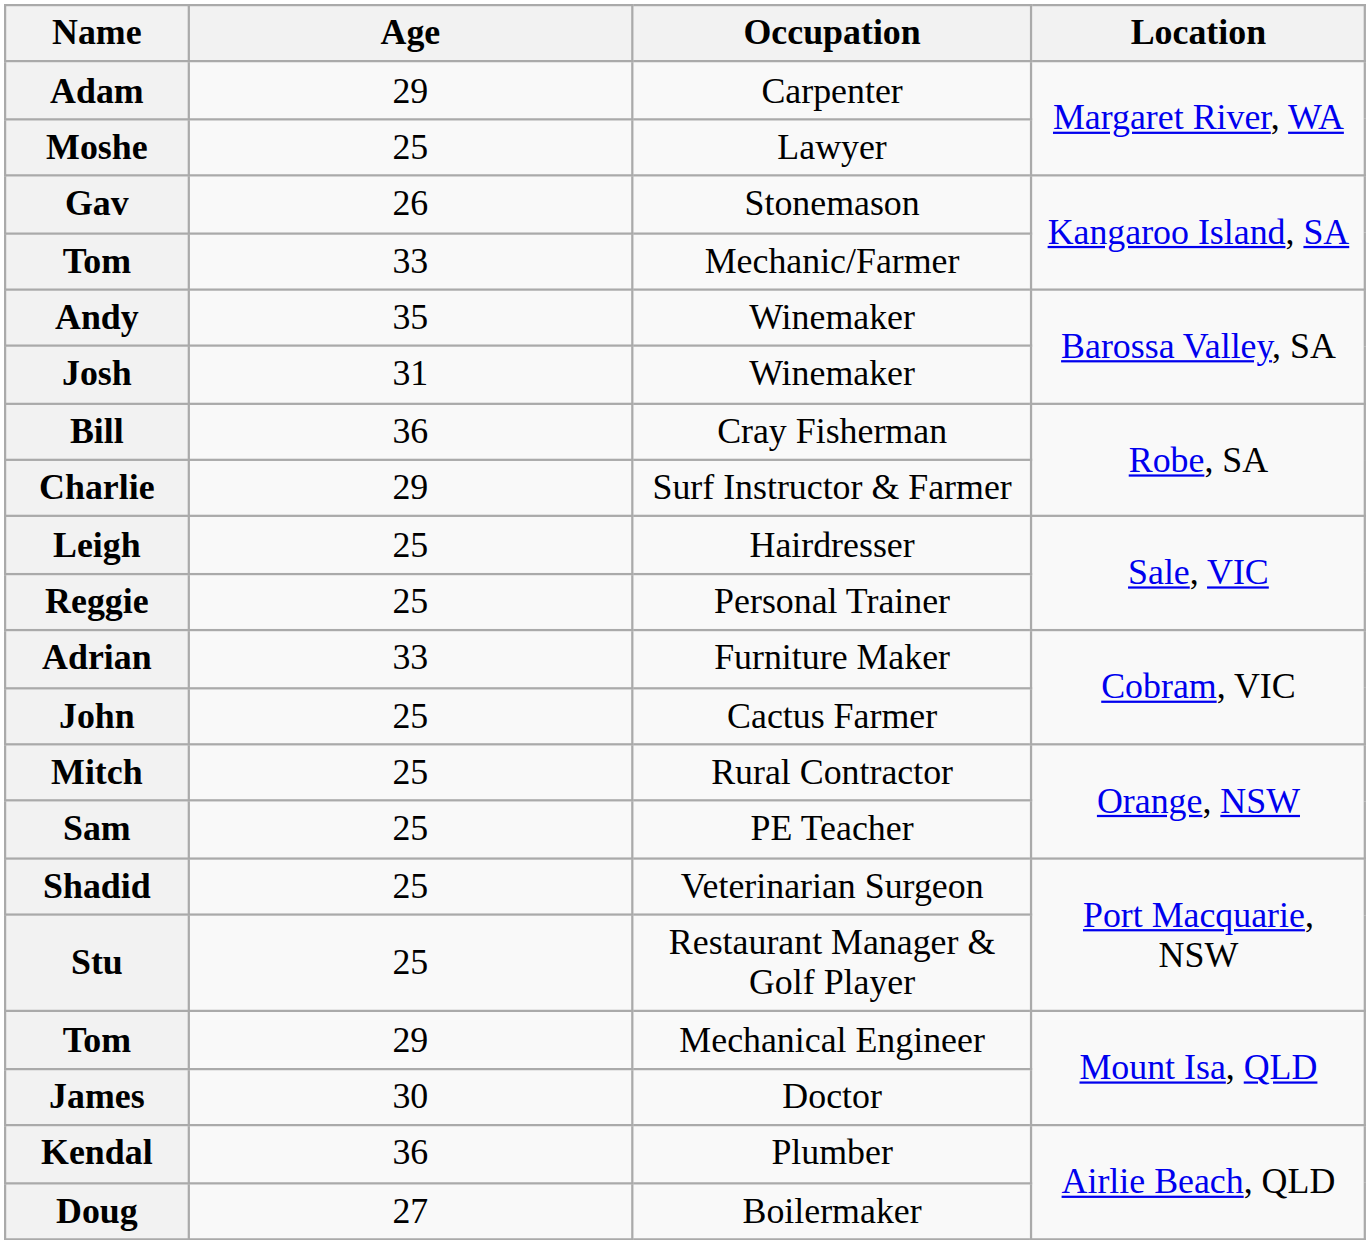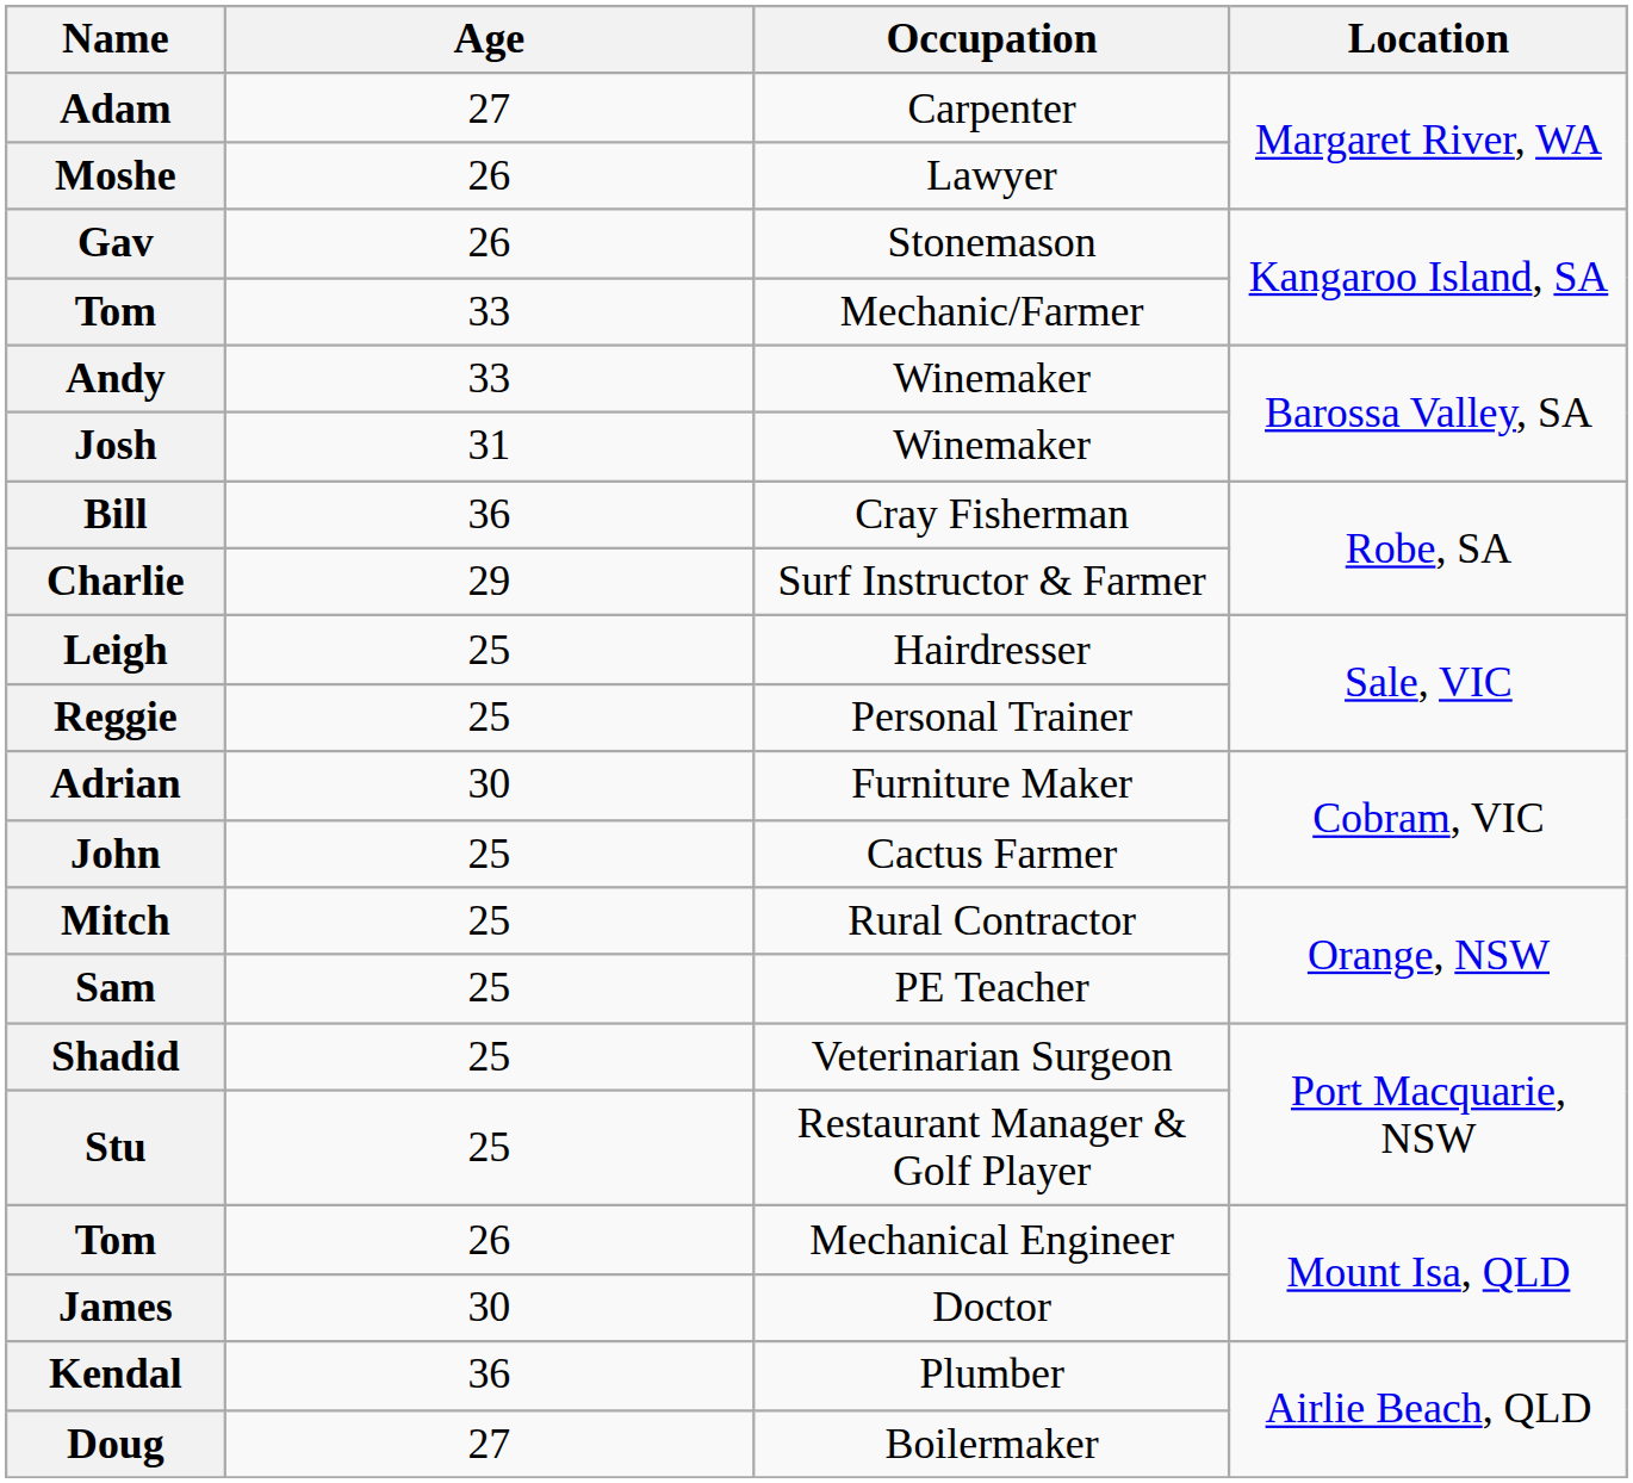 <table class="wikitable sortable" style="text-align:center">
 <tr>
 <th scope="col" style="width:6%;">Name</th>
 <th scope="col" style="width:20%;">Age</th>
 <th scope="col" style="width:15%;">Occupation</th>
 <th scope="col" style="width:15%;">Location</th>
 </tr>
 <tr>
 <th>Adam</th>
-<td>29</td>
+<td>27</td>
 <td>Carpenter</td>
 <td rowspan="2"><a href='#'>Margaret River</a>, <a href='#'>WA</a></td>
 </tr>
 <tr>
 <th>Moshe</th>
-<td>25</td>
+<td>26</td>
 <td>Lawyer</td>
 </tr>
 <tr>
 <th>Gav</th>
 <td>26</td>
 <td>Stonemason</td>
 <td rowspan="2"><a href='#'>Kangaroo Island</a>, <a href='#'>SA</a></td>
 </tr>
 <tr>
 <th>Tom</th>
 <td>33</td>
 <td>Mechanic/Farmer</td>
 </tr>
 <tr>
 <th>Andy</th>
-<td>35</td>
+<td>33</td>
 <td>Winemaker</td>
 <td rowspan="2"><a href='#'>Barossa Valley</a>, SA</td>
 </tr>
 <tr>
 <th>Josh</th>
 <td>31</td>
 <td>Winemaker</td>
 </tr>
 <tr>
 <th>Bill</th>
 <td>36</td>
 <td>Cray Fisherman</td>
 <td rowspan="2"><a href='#'>Robe</a>, SA</td>
 </tr>
 <tr>
 <th>Charlie</th>
 <td>29</td>
 <td>Surf Instructor & Farmer</td>
 </tr>
 <tr>
 <th>Leigh</th>
 <td>25</td>
 <td>Hairdresser</td>
 <td rowspan="2"><a href='#'>Sale</a>, <a href='#'>VIC</a></td>
 </tr>
 <tr>
 <th>Reggie</th>
 <td>25</td>
 <td>Personal Trainer</td>
 </tr>
 <tr>
 <th>Adrian</th>
-<td>33</td>
+<td>30</td>
 <td>Furniture Maker</td>
 <td rowspan="2"><a href='#'>Cobram</a>, VIC</td>
 </tr>
 <tr>
 <th>John</th>
 <td>25</td>
 <td>Cactus Farmer</td>
 </tr>
 <tr>
 <th>Mitch</th>
 <td>25</td>
 <td>Rural Contractor</td>
 <td rowspan="2"><a href='#'>Orange</a>, <a href='#'>NSW</a></td>
 </tr>
 <tr>
 <th>Sam</th>
 <td>25</td>
 <td>PE Teacher</td>
 </tr>
 <tr>
 <th>Shadid</th>
 <td>25</td>
 <td>Veterinarian Surgeon</td>
 <td rowspan="2"><a href='#'>Port Macquarie</a>, NSW</td>
 </tr>
 <tr>
 <th>Stu</th>
 <td>25</td>
 <td>Restaurant Manager & Golf Player</td>
 </tr>
 <tr>
 <th>Tom</th>
-<td>29</td>
+<td>26</td>
 <td>Mechanical Engineer</td>
 <td rowspan="2"><a href='#'>Mount Isa</a>, <a href='#'>QLD</a></td>
 </tr>
 <tr>
 <th>James</th>
 <td>30</td>
 <td>Doctor</td>
 </tr>
 <tr>
 <th>Kendal</th>
 <td>36</td>
 <td>Plumber</td>
 <td rowspan="2"><a href='#'>Airlie Beach</a>, QLD</td>
 </tr>
 <tr>
 <th>Doug</th>
 <td>27</td>
 <td>Boilermaker</td>
 </tr>
 </table>
